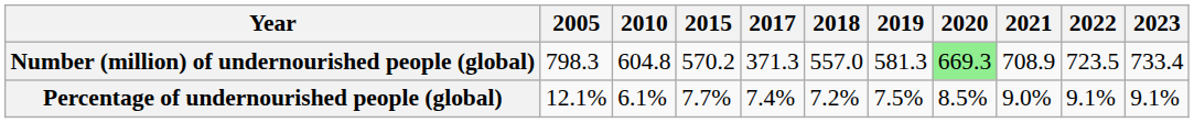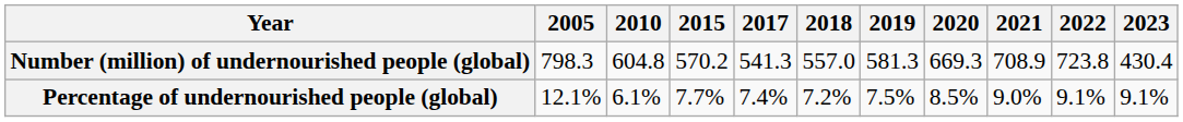 <table class="wikitable">
 <tr>
 <th>Year</th>
 <th>2005</th>
 <th>2010</th>
 <th>2015</th>
 <th>2017</th>
 <th>2018</th>
 <th>2019</th>
 <th>2020</th>
 <th>2021</th>
 <th>2022</th>
 <th>2023</th>
 </tr>
 <tr>
 <th>Number (million) of undernourished people (global)</th>
 <td>798.3</td>
 <td>604.8</td>
 <td>570.2</td>
-<td>371.3</td>
+<td>541.3</td>
 <td>557.0</td>
 <td>581.3</td>
-<td style="background: lightgreen;">669.3</td>
+<td>669.3</td>
 <td>708.9</td>
-<td>723.5</td>
-<td>733.4</td>
+<td>723.8</td>
+<td>430.4</td>
 </tr>
 <tr>
 <th>Percentage of undernourished people (global)</th>
 <td>12.1%</td>
 <td>6.1%</td>
 <td>7.7%</td>
 <td>7.4%</td>
 <td>7.2%</td>
 <td>7.5%</td>
 <td>8.5%</td>
 <td>9.0%</td>
 <td>9.1%</td>
 <td>9.1%</td>
 </tr>
 </table>
